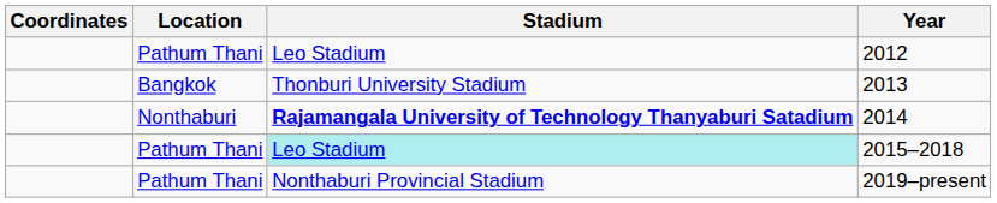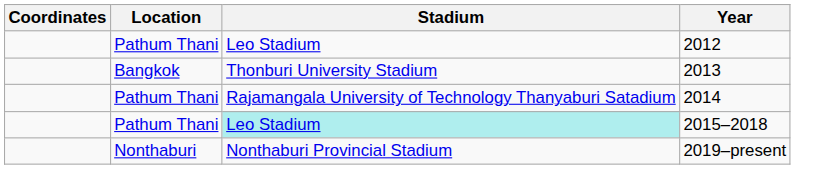 <table class="wikitable sortable">
 <tr>
 <th>Coordinates</th>
 <th>Location</th>
 <th>Stadium</th>
 <th>Year</th>
 </tr>
 <tr>
 <td></td>
 <td><a href='#'>Pathum Thani</a></td>
 <td><a href='#'>Leo Stadium</a></td>
 <td>2012</td>
 </tr>
 <tr>
 <td></td>
 <td><a href='#'>Bangkok</a></td>
 <td><a href='#'>Thonburi University Stadium</a></td>
 <td>2013</td>
 </tr>
 <tr>
 <td></td>
-<td><a href='#'>Nonthaburi</a></td>
-<td><strong><a href='#'>Rajamangala University of Technology Thanyaburi Satadium</a></strong></td>
+<td><a href='#'>Pathum Thani</a></td>
+<td><a href='#'>Rajamangala University of Technology Thanyaburi Satadium</a></td>
 <td>2014</td>
 </tr>
 <tr>
 <td></td>
 <td><a href='#'>Pathum Thani</a></td>
 <td style="background: paleturquoise;"><a href='#'>Leo Stadium</a></td>
 <td>2015–2018</td>
 </tr>
 <tr>
 <td></td>
-<td><a href='#'>Pathum Thani</a></td>
+<td><a href='#'>Nonthaburi</a></td>
 <td><a href='#'>Nonthaburi Provincial Stadium</a></td>
 <td>2019–present</td>
 </tr>
 </table>
